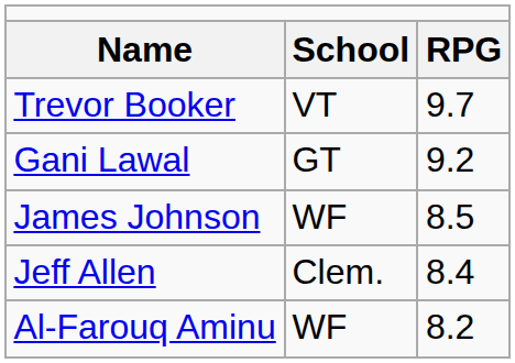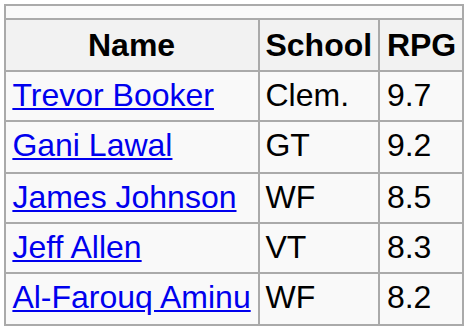 <table class="wikitable">
 <tr>
 <td colspan=3></td>
 </tr>
 <tr>
 <th>Name</th>
 <th>School</th>
 <th>RPG</th>
 </tr>
 <tr>
 <td><a href='#'>Trevor Booker</a></td>
-<td>VT</td>
+<td>Clem.</td>
 <td>9.7</td>
 </tr>
 <tr>
 <td><a href='#'>Gani Lawal</a></td>
 <td>GT</td>
 <td>9.2</td>
 </tr>
 <tr>
 <td><a href='#'>James Johnson</a></td>
 <td>WF</td>
 <td>8.5</td>
 </tr>
 <tr>
 <td><a href='#'>Jeff Allen</a></td>
-<td>Clem.</td>
-<td>8.4</td>
+<td>VT</td>
+<td>8.3</td>
 </tr>
 <tr>
 <td><a href='#'>Al-Farouq Aminu</a></td>
 <td>WF</td>
 <td>8.2</td>
 </tr>
 </table>
